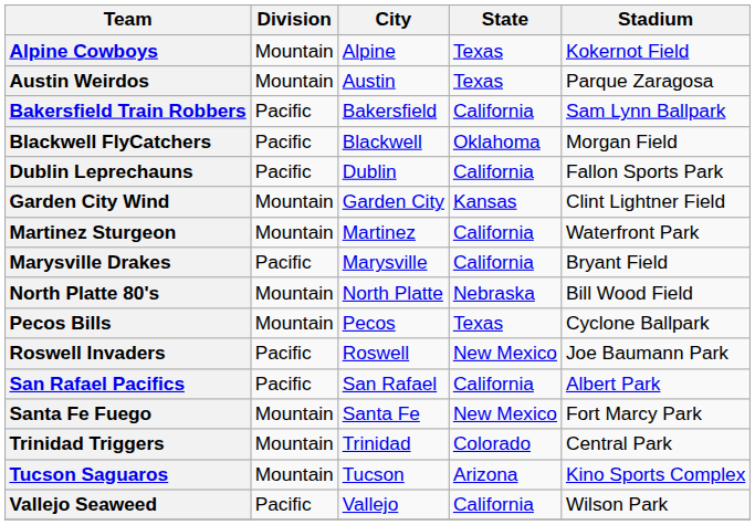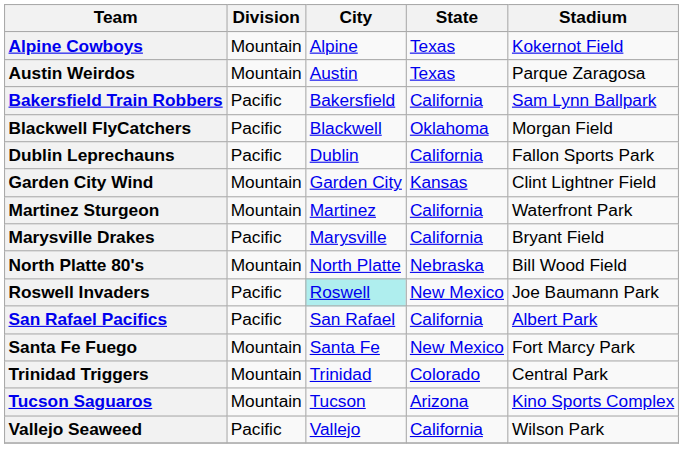 <table class="wikitable sortable">
 <tr>
 <th scope="col">Team</th>
 <th scope="col">Division</th>
 <th scope="col">City</th>
 <th scope="col">State</th>
 <th scope="col">Stadium</th>
 </tr>
 <tr>
 <th scope="row" style="text-align:left"><a href='#'>Alpine Cowboys</a></th>
 <td>Mountain</td>
 <td><a href='#'>Alpine</a></td>
 <td><a href='#'>Texas</a></td>
 <td><a href='#'>Kokernot Field</a></td>
 </tr>
 <tr>
 <th scope="row" style="text-align:left">Austin Weirdos</th>
 <td>Mountain</td>
 <td><a href='#'>Austin</a></td>
 <td><a href='#'>Texas</a></td>
 <td>Parque Zaragosa</td>
 </tr>
 <tr>
 <th scope="row" style="text-align:left"><a href='#'>Bakersfield Train Robbers</a></th>
 <td>Pacific</td>
 <td><a href='#'>Bakersfield</a></td>
 <td><a href='#'>California</a></td>
 <td><a href='#'>Sam Lynn Ballpark</a></td>
 </tr>
 <tr>
 <th scope="row" style="text-align:left">Blackwell FlyCatchers</th>
 <td>Pacific</td>
 <td><a href='#'>Blackwell</a></td>
 <td><a href='#'>Oklahoma</a></td>
 <td>Morgan Field</td>
 </tr>
 <tr>
 <th scope="row" style="text-align:left">Dublin Leprechauns</th>
 <td>Pacific</td>
 <td><a href='#'>Dublin</a></td>
 <td><a href='#'>California</a></td>
 <td>Fallon Sports Park</td>
 </tr>
 <tr>
 <th scope="row" style="text-align:left">Garden City Wind</th>
 <td>Mountain</td>
 <td><a href='#'>Garden City</a></td>
 <td><a href='#'>Kansas</a></td>
 <td>Clint Lightner Field</td>
 </tr>
 <tr>
 <th scope="row" style="text-align:left">Martinez Sturgeon</th>
 <td>Mountain</td>
 <td><a href='#'>Martinez</a></td>
 <td><a href='#'>California</a></td>
 <td>Waterfront Park</td>
 </tr>
 <tr>
 <th scope="row" style="text-align:left">Marysville Drakes</th>
 <td>Pacific</td>
 <td><a href='#'>Marysville</a></td>
 <td><a href='#'>California</a></td>
 <td>Bryant Field</td>
 </tr>
 <tr>
 <th scope="row" style="text-align:left">North Platte 80's</th>
 <td>Mountain</td>
 <td><a href='#'>North Platte</a></td>
 <td><a href='#'>Nebraska</a></td>
 <td>Bill Wood Field</td>
 </tr>
 <tr>
-<th scope="row" style="text-align:left">Pecos Bills</th>
-<td>Mountain</td>
-<td><a href='#'>Pecos</a></td>
-<td><a href='#'>Texas</a></td>
-<td>Cyclone Ballpark</td>
-</tr>
-<tr>
 <th scope="row" style="text-align:left">Roswell Invaders</th>
 <td>Pacific</td>
-<td><a href='#'>Roswell</a></td>
+<td style="background: paleturquoise;"><a href='#'>Roswell</a></td>
 <td><a href='#'>New Mexico</a></td>
 <td>Joe Baumann Park</td>
 </tr>
 <tr>
 <th scope="row" style="text-align:left"><a href='#'>San Rafael Pacifics</a></th>
 <td>Pacific</td>
 <td><a href='#'>San Rafael</a></td>
 <td><a href='#'>California</a></td>
 <td><a href='#'>Albert Park</a></td>
 </tr>
 <tr>
 <th scope="row" style="text-align:left">Santa Fe Fuego</th>
 <td>Mountain</td>
 <td><a href='#'>Santa Fe</a></td>
 <td><a href='#'>New Mexico</a></td>
 <td>Fort Marcy Park</td>
 </tr>
 <tr>
 <th scope="row" style="text-align:left">Trinidad Triggers</th>
 <td>Mountain</td>
 <td><a href='#'>Trinidad</a></td>
 <td><a href='#'>Colorado</a></td>
 <td>Central Park</td>
 </tr>
 <tr>
 <th scope="row" style="text-align:left"><a href='#'>Tucson Saguaros</a></th>
 <td>Mountain</td>
 <td><a href='#'>Tucson</a></td>
 <td><a href='#'>Arizona</a></td>
 <td><a href='#'>Kino Sports Complex</a></td>
 </tr>
 <tr>
 <th scope="row" style="text-align:left">Vallejo Seaweed</th>
 <td>Pacific</td>
 <td><a href='#'>Vallejo</a></td>
 <td><a href='#'>California</a></td>
 <td>Wilson Park</td>
 </tr>
 <tr>
 </tr>
 </table>
